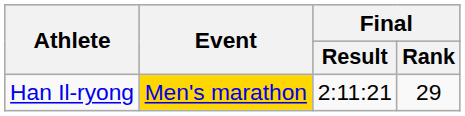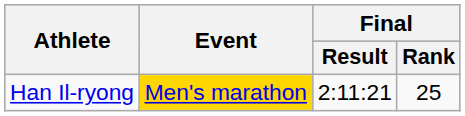 <table class="wikitable" style="font-size:90%">
 <tr>
 <th rowspan="2">Athlete</th>
 <th rowspan="2">Event</th>
 <th colspan="2">Final</th>
 </tr>
 <tr style="font-size:95%">
 <th>Result</th>
 <th>Rank</th>
 </tr>
 <tr align=center>
 <td align=left><a href='#'>Han Il-ryong</a></td>
 <td align=left style="background: gold;"><a href='#'>Men's marathon</a></td>
 <td>2:11:21</td>
-<td>29</td>
+<td>25</td>
 </tr>
 </table>
